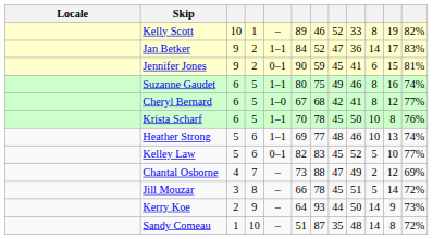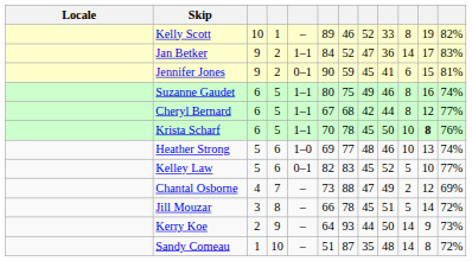 <table class="wikitable" style="text-align: center;">
 <tr>
 <th width=240>Locale</th>
 <th width=140>Skip</th>
 <th width=20></th>
 <th width=20></th>
 <th width=40></th>
 <th width=20></th>
 <th width=20></th>
 <th width=20></th>
 <th width=20></th>
 <th width=20></th>
 <th width=20></th>
 <th width=20></th>
 </tr>
 <tr bgcolor="#ffc">
 <td style="text-align: left;"></td>
 <td style="text-align: left;"><a href='#'>Kelly Scott</a></td>
 <td>10</td>
 <td>1</td>
 <td>–</td>
 <td>89</td>
 <td>46</td>
 <td>52</td>
 <td>33</td>
 <td>8</td>
 <td>19</td>
 <td>82%</td>
 </tr>
 <tr bgcolor="#ffc">
 <td style="text-align: left;"></td>
 <td style="text-align: left;"><a href='#'>Jan Betker</a></td>
 <td>9</td>
 <td>2</td>
 <td>1–1</td>
 <td>84</td>
 <td>52</td>
 <td>47</td>
 <td>36</td>
 <td>14</td>
 <td>17</td>
 <td>83%</td>
 </tr>
 <tr bgcolor="#ffc">
 <td style="text-align: left;"></td>
 <td style="text-align: left;"><a href='#'>Jennifer Jones</a></td>
 <td>9</td>
 <td>2</td>
 <td>0–1</td>
 <td>90</td>
 <td>59</td>
 <td>45</td>
 <td>41</td>
 <td>6</td>
 <td>15</td>
 <td>81%</td>
 </tr>
 <tr bgcolor="#ccffcc">
 <td style="text-align: left;"></td>
 <td style="text-align: left;"><a href='#'>Suzanne Gaudet</a></td>
 <td>6</td>
 <td>5</td>
 <td>1–1</td>
 <td>80</td>
 <td>75</td>
 <td>49</td>
 <td>46</td>
 <td>8</td>
 <td>16</td>
 <td>74%</td>
 </tr>
 <tr bgcolor="#ccffcc">
 <td style="text-align: left;"></td>
 <td style="text-align: left;"><a href='#'>Cheryl Bernard</a></td>
 <td>6</td>
 <td>5</td>
-<td>1–0</td>
+<td>1–1</td>
 <td>67</td>
 <td>68</td>
 <td>42</td>
-<td>41</td>
+<td>44</td>
 <td>8</td>
 <td>12</td>
 <td>77%</td>
 </tr>
 <tr bgcolor="#ccffcc">
 <td style="text-align: left;"></td>
 <td style="text-align: left;"><a href='#'>Krista Scharf</a></td>
 <td>6</td>
 <td>5</td>
 <td>1–1</td>
 <td>70</td>
 <td>78</td>
 <td>45</td>
 <td>50</td>
 <td>10</td>
-<td>8</td>
+<td><strong>8</strong></td>
 <td>76%</td>
 </tr>
 <tr>
 <td style="text-align: left;"></td>
 <td style="text-align: left;"><a href='#'>Heather Strong</a></td>
 <td>5</td>
 <td>6</td>
-<td>1–1</td>
+<td>1–0</td>
 <td>69</td>
 <td>77</td>
 <td>48</td>
 <td>46</td>
 <td>10</td>
 <td>13</td>
 <td>74%</td>
 </tr>
 <tr>
 <td style="text-align: left;"></td>
 <td style="text-align: left;"><a href='#'>Kelley Law</a></td>
 <td>5</td>
 <td>6</td>
 <td>0–1</td>
 <td>82</td>
 <td>83</td>
 <td>45</td>
 <td>52</td>
 <td>5</td>
 <td>10</td>
 <td>77%</td>
 </tr>
 <tr>
 <td style="text-align: left;"></td>
 <td style="text-align: left;"><a href='#'>Chantal Osborne</a></td>
 <td>4</td>
 <td>7</td>
 <td>–</td>
 <td>73</td>
 <td>88</td>
 <td>47</td>
 <td>49</td>
 <td>2</td>
 <td>12</td>
 <td>69%</td>
 </tr>
 <tr>
 <td style="text-align: left;"></td>
 <td style="text-align: left;"><a href='#'>Jill Mouzar</a></td>
 <td>3</td>
 <td>8</td>
 <td>–</td>
 <td>66</td>
 <td>78</td>
 <td>45</td>
 <td>51</td>
 <td>5</td>
 <td>14</td>
 <td>72%</td>
 </tr>
 <tr>
 <td style="text-align: left;"></td>
 <td style="text-align: left;"><a href='#'>Kerry Koe</a></td>
 <td>2</td>
 <td>9</td>
 <td>–</td>
 <td>64</td>
 <td>93</td>
 <td>44</td>
 <td>50</td>
 <td>14</td>
 <td>9</td>
 <td>73%</td>
 </tr>
 <tr>
 <td style="text-align: left;"></td>
 <td style="text-align: left;"><a href='#'>Sandy Comeau</a></td>
 <td>1</td>
 <td>10</td>
 <td>–</td>
 <td>51</td>
 <td>87</td>
 <td>35</td>
 <td>48</td>
 <td>14</td>
 <td>8</td>
 <td>72%</td>
 </tr>
 </table>
